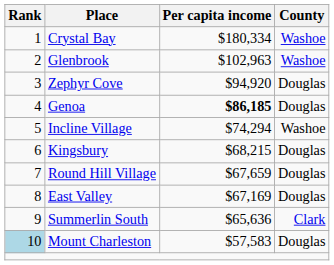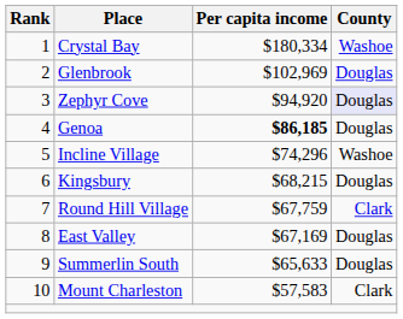 <table class="wikitable" style="text-align:right; margin-left:60px">
 <tr>
 <th>Rank</th>
 <th style="text-align:center;">Place</th>
 <th>Per capita income</th>
 <th>County</th>
 </tr>
 <tr>
 <td>1</td>
 <td align=left><a href='#'>Crystal Bay</a></td>
 <td align=right>$180,334</td>
 <td align=right><a href='#'>Washoe</a></td>
 </tr>
 <tr>
 <td>2</td>
 <td align=left><a href='#'>Glenbrook</a></td>
-<td align=right>$102,963</td>
-<td align=right><a href='#'>Washoe</a></td>
+<td align=right>$102,969</td>
+<td align=right><a href='#'>Douglas</a></td>
 </tr>
 <tr>
 <td>3</td>
 <td align=left><a href='#'>Zephyr Cove</a></td>
 <td align=right>$94,920</td>
-<td align=right>Douglas</td>
+<td align=right style="background: lavender;">Douglas</td>
 </tr>
 <tr>
 <td>4</td>
 <td align=left><a href='#'>Genoa</a></td>
 <td align=right><strong>$86,185</strong></td>
 <td align=right>Douglas</td>
 </tr>
 <tr>
 <td>5</td>
 <td align=left><a href='#'>Incline Village</a></td>
-<td align=right>$74,294</td>
+<td align=right>$74,296</td>
 <td align=right>Washoe</td>
 </tr>
 <tr>
 <td>6</td>
 <td align=left><a href='#'>Kingsbury</a></td>
 <td align=right>$68,215</td>
 <td align=right>Douglas</td>
 </tr>
 <tr>
 <td>7</td>
 <td align=left><a href='#'>Round Hill Village</a></td>
-<td align=right>$67,659</td>
-<td align=right>Douglas</td>
+<td align=right>$67,759</td>
+<td align=right><a href='#'>Clark</a></td>
 </tr>
 <tr>
 <td>8</td>
 <td align=left><a href='#'>East Valley</a></td>
 <td align=right>$67,169</td>
 <td align=right>Douglas</td>
 </tr>
 <tr>
 <td>9</td>
 <td align=left><a href='#'>Summerlin South</a></td>
-<td align=right>$65,636</td>
-<td align=right><a href='#'>Clark</a></td>
+<td align=right>$65,633</td>
+<td align=right>Douglas</td>
 </tr>
 <tr>
-<td style="background: lightblue;">10</td>
+<td>10</td>
 <td align=left><a href='#'>Mount Charleston</a></td>
 <td align=right>$57,583</td>
-<td align=right>Douglas</td>
+<td align=right>Clark</td>
 </tr>
 <tr>
 <td colspan=5></td>
 </tr>
 </table>
